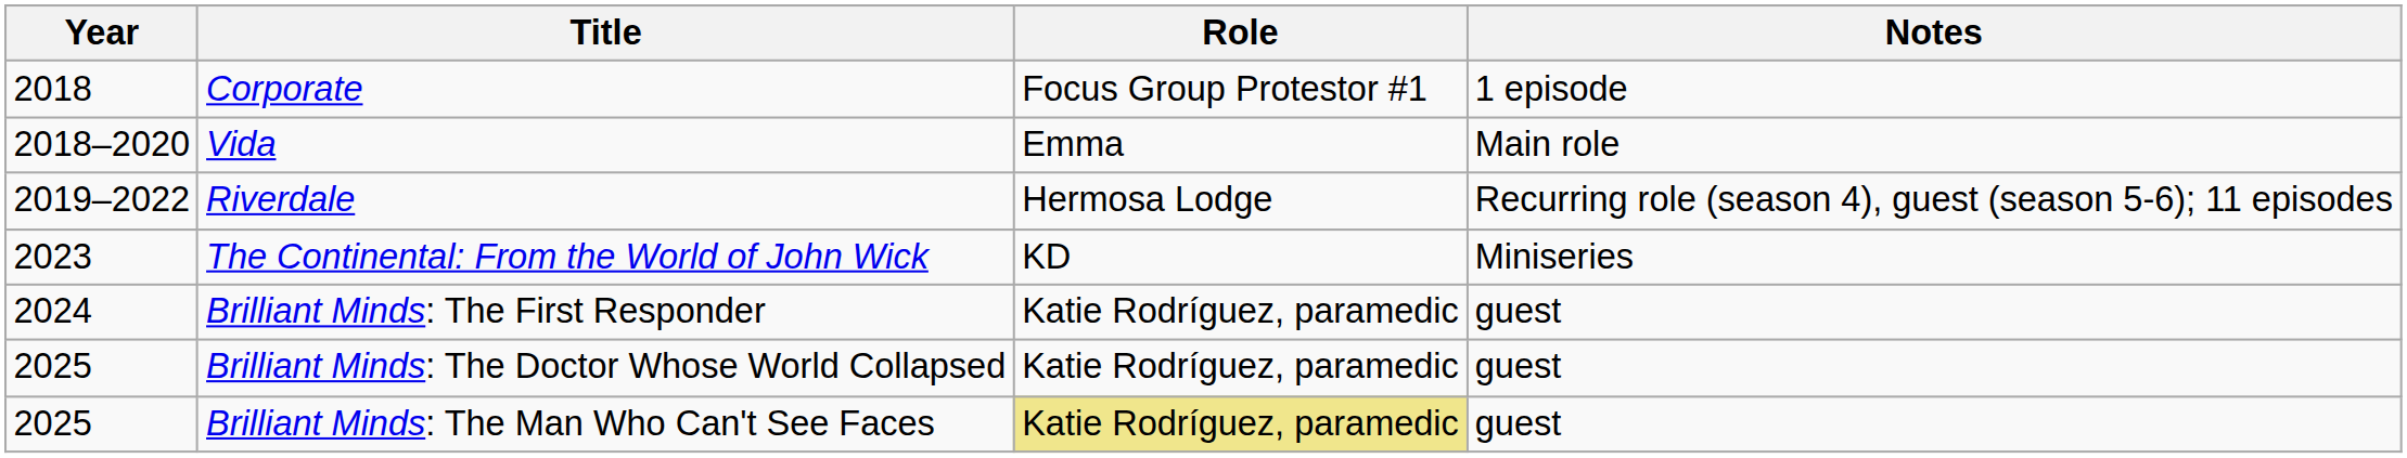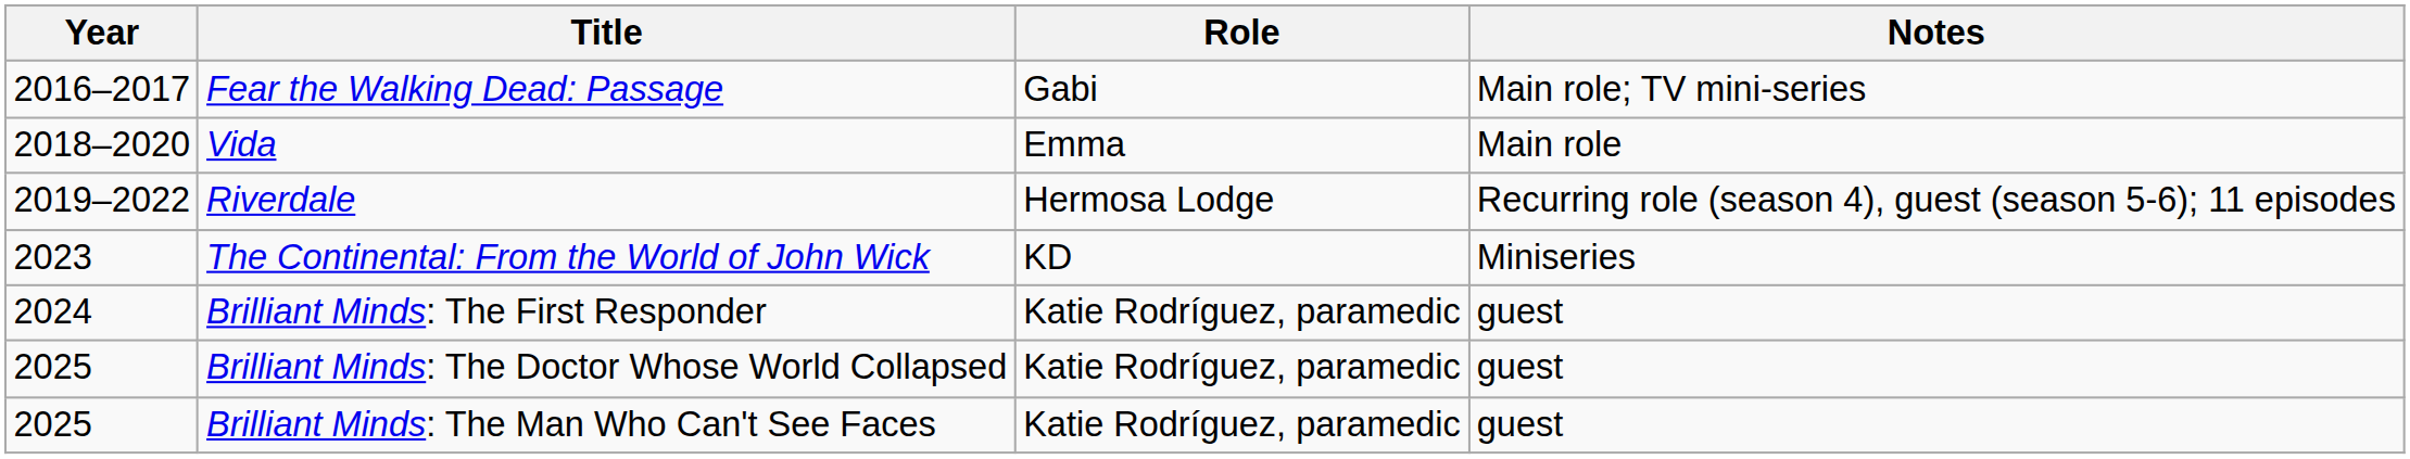 <table class="wikitable sortable">
 <tr>
 <th>Year</th>
 <th>Title</th>
 <th>Role</th>
 <th>Notes</th>
 </tr>
 <tr>
-<td>2018</td>
-<td><em><a href='#'>Corporate</a></em></td>
-<td>Focus Group Protestor #1</td>
-<td>1 episode</td>
+<td>2016–2017</td>
+<td><em><a href='#'>Fear the Walking Dead: Passage</a></em></td>
+<td>Gabi</td>
+<td>Main role; TV mini-series</td>
 </tr>
 <tr>
 <td>2018–2020</td>
 <td><em><a href='#'>Vida</a></em></td>
 <td>Emma</td>
 <td>Main role</td>
 </tr>
 <tr>
 <td>2019–2022</td>
 <td><em><a href='#'>Riverdale</a></em></td>
 <td>Hermosa Lodge</td>
 <td>Recurring role (season 4), guest (season 5-6); 11 episodes</td>
 </tr>
 <tr>
 <td>2023</td>
 <td><em><a href='#'>The Continental: From the World of John Wick</a></em></td>
 <td>KD</td>
 <td>Miniseries</td>
 </tr>
 <tr>
 <td>2024</td>
 <td><em><a href='#'>Brilliant Minds</a></em>: The First Responder</td>
 <td>Katie Rodríguez, paramedic</td>
 <td>guest</td>
 </tr>
 <tr>
 <td>2025</td>
 <td><em><a href='#'>Brilliant Minds</a></em>: The Doctor Whose World Collapsed</td>
 <td>Katie Rodríguez, paramedic</td>
 <td>guest</td>
 </tr>
 <tr>
 <td>2025</td>
 <td><em><a href='#'>Brilliant Minds</a></em>: The Man Who Can't See Faces</td>
-<td style="background: khaki;">Katie Rodríguez, paramedic</td>
+<td>Katie Rodríguez, paramedic</td>
 <td>guest</td>
 </tr>
 </table>
